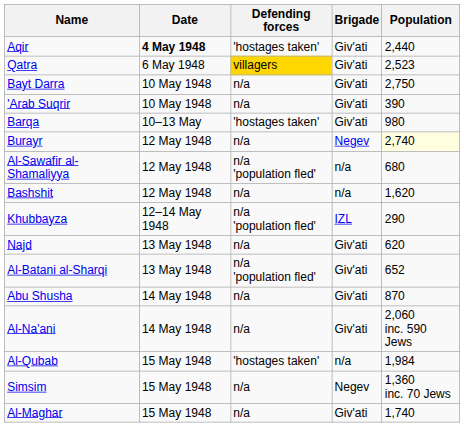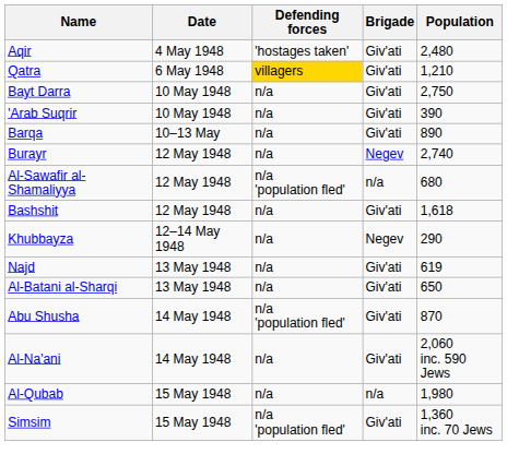 <table class="wikitable">
 <tr>
 <th>Name</th>
 <th>Date</th>
 <th>Defending forces</th>
 <th>Brigade</th>
 <th>Population</th>
 </tr>
 <tr>
 <td><a href='#'>Aqir</a></td>
-<td><strong>4 May 1948</strong></td>
+<td>4 May 1948</td>
 <td>'hostages taken'</td>
 <td>Giv'ati</td>
-<td>2,440</td>
+<td>2,480</td>
 </tr>
 <tr>
 <td><a href='#'>Qatra</a></td>
 <td>6 May 1948</td>
 <td style="background: gold;">villagers</td>
 <td>Giv'ati</td>
-<td>2,523</td>
+<td>1,210</td>
 </tr>
 <tr>
 <td><a href='#'>Bayt Darra</a></td>
 <td>10 May 1948</td>
 <td>n/a</td>
 <td>Giv'ati</td>
 <td>2,750</td>
 </tr>
 <tr>
 <td><a href='#'>'Arab Suqrir</a></td>
 <td>10 May 1948</td>
 <td>n/a</td>
 <td>Giv'ati</td>
 <td>390</td>
 </tr>
 <tr>
 <td><a href='#'>Barqa</a></td>
 <td>10–13 May</td>
-<td>'hostages taken'</td>
+<td>n/a</td>
 <td>Giv'ati</td>
-<td>980</td>
+<td>890</td>
 </tr>
 <tr>
 <td><a href='#'>Burayr</a></td>
 <td>12 May 1948</td>
 <td>n/a</td>
 <td><a href='#'>Negev</a></td>
-<td style="background: lightyellow;">2,740</td>
+<td>2,740</td>
 </tr>
 <tr>
 <td><a href='#'>Al-Sawafir al-Shamaliyya</a></td>
 <td>12 May 1948</td>
 <td>n/a<br>'population fled'</td>
 <td>n/a</td>
 <td>680</td>
 </tr>
 <tr>
 <td><a href='#'>Bashshit</a></td>
 <td>12 May 1948</td>
 <td>n/a</td>
-<td>n/a</td>
-<td>1,620</td>
+<td>Giv'ati</td>
+<td>1,618</td>
 </tr>
 <tr>
 <td><a href='#'>Khubbayza</a></td>
 <td>12–14 May 1948</td>
-<td>n/a<br>'population fled'</td>
-<td><a href='#'>IZL</a></td>
+<td>n/a</td>
+<td>Negev</td>
 <td>290</td>
 </tr>
 <tr>
 <td><a href='#'>Najd</a></td>
 <td>13 May 1948</td>
 <td>n/a</td>
 <td>Giv'ati</td>
-<td>620</td>
+<td>619</td>
 </tr>
 <tr>
 <td><a href='#'>Al-Batani al-Sharqi</a></td>
 <td>13 May 1948</td>
-<td>n/a<br>'population fled'</td>
+<td>n/a</td>
 <td>Giv'ati</td>
-<td>652</td>
+<td>650</td>
 </tr>
 <tr>
 <td><a href='#'>Abu Shusha</a></td>
 <td>14 May 1948</td>
-<td>n/a</td>
+<td>n/a<br>'population fled'</td>
 <td>Giv'ati</td>
 <td>870</td>
 </tr>
 <tr>
 <td><a href='#'>Al-Na'ani</a></td>
 <td>14 May 1948</td>
 <td>n/a</td>
 <td>Giv'ati</td>
 <td>2,060<br>inc. 590 Jews</td>
 </tr>
 <tr>
 <td><a href='#'>Al-Qubab</a></td>
 <td>15 May 1948</td>
-<td>'hostages taken'</td>
 <td>n/a</td>
-<td>1,984</td>
+<td>n/a</td>
+<td>1,980</td>
 </tr>
 <tr>
 <td><a href='#'>Simsim</a></td>
 <td>15 May 1948</td>
-<td>n/a</td>
-<td>Negev</td>
+<td>n/a<br>'population fled'</td>
+<td>Giv'ati</td>
 <td>1,360<br>inc. 70 Jews</td>
 </tr>
-<tr>
-<td><a href='#'>Al-Maghar</a></td>
-<td>15 May 1948</td>
-<td>n/a</td>
-<td>Giv'ati</td>
-<td>1,740</td>
-</tr>
 </table>
